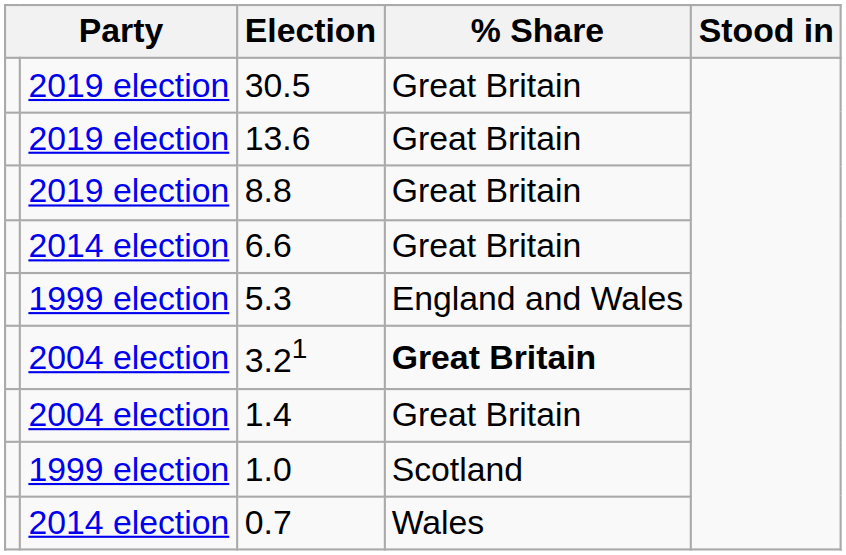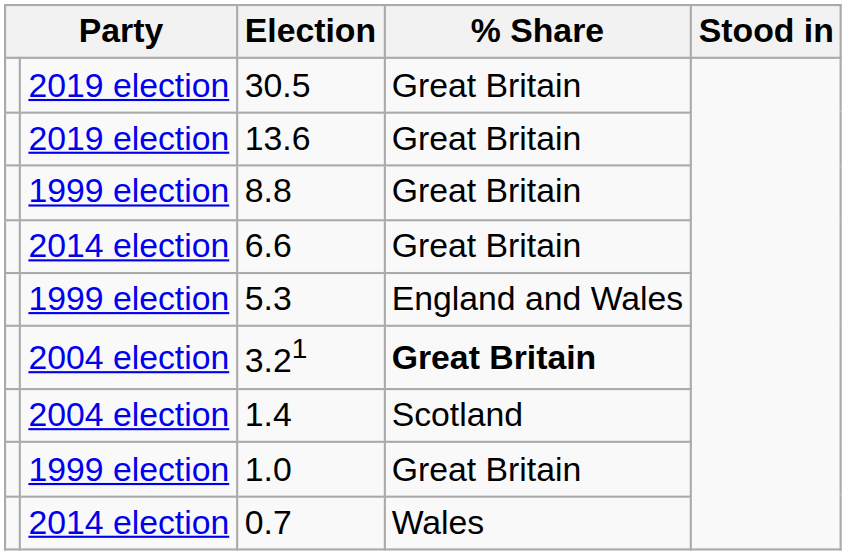 <table class="wikitable sortable">
 <tr>
 <th colspan=2>Party</th>
 <th>Election</th>
 <th>% Share</th>
 <th>Stood in</th>
 </tr>
 <tr>
 <td></td>
 <td><a href='#'>2019 election</a></td>
 <td>30.5</td>
 <td>Great Britain</td>
 </tr>
 <tr>
 <td></td>
 <td><a href='#'>2019 election</a></td>
 <td>13.6</td>
 <td>Great Britain</td>
 </tr>
 <tr>
 <td></td>
-<td><a href='#'>2019 election</a></td>
+<td><a href='#'>1999 election</a></td>
 <td>8.8</td>
 <td>Great Britain</td>
 </tr>
 <tr>
 <td></td>
 <td><a href='#'>2014 election</a></td>
 <td>6.6</td>
 <td>Great Britain</td>
 </tr>
 <tr>
 <td></td>
 <td><a href='#'>1999 election</a></td>
 <td>5.3</td>
 <td>England and Wales</td>
 </tr>
 <tr>
 <td></td>
 <td><a href='#'>2004 election</a></td>
 <td>3.2<sup>1</sup></td>
 <td><strong>Great Britain</strong></td>
 </tr>
 <tr>
 <td></td>
 <td><a href='#'>2004 election</a></td>
 <td>1.4</td>
-<td>Great Britain</td>
+<td>Scotland</td>
 </tr>
 <tr>
 <td></td>
 <td><a href='#'>1999 election</a></td>
 <td>1.0</td>
-<td>Scotland</td>
+<td>Great Britain</td>
 </tr>
 <tr>
 <td></td>
 <td><a href='#'>2014 election</a></td>
 <td>0.7</td>
 <td>Wales</td>
 </tr>
 </table>
